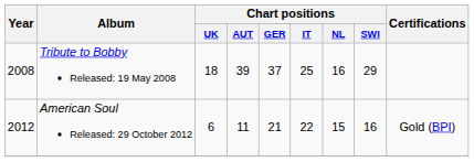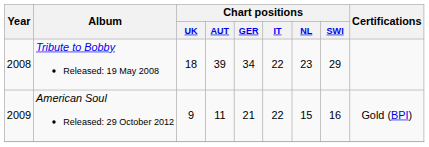 <table class="wikitable">
 <tr>
 <th rowspan="2">Year</th>
 <th rowspan="2">Album</th>
 <th colspan="6">Chart positions</th>
 <th rowspan="2">Certifications</th>
 </tr>
 <tr>
 <th width="35" align="center"><small><a href='#'>UK</a></small><br></th>
 <th width="35" align="center"><small><a href='#'>AUT</a></small><br></th>
 <th width="35" align="center"><small><a href='#'>GER</a></small><br></th>
 <th width="35" align="center"><small><a href='#'>IT</a></small><br></th>
 <th width="35" align="center"><small><a href='#'>NL</a></small><br></th>
 <th width="35" align="center"><small><a href='#'>SWI</a></small><br></th>
 </tr>
 <tr>
 <td>2008</td>
 <td><em><a href='#'>Tribute to Bobby</a></em><br><ul><li><small>Released: 19 May 2008 </small></li></ul></td>
 <td align="center">18</td>
 <td align="center">39</td>
-<td align="center">37</td>
-<td align="center">25</td>
-<td align="center">16</td>
+<td align="center">34</td>
+<td align="center">22</td>
+<td align="center">23</td>
 <td align="center">29</td>
 <td align="center"></td>
 </tr>
 <tr>
-<td>2012</td>
+<td>2009</td>
 <td><em>American Soul</em><br><ul><li><small>Released: 29 October 2012 </small></li></ul></td>
-<td align="center">6</td>
+<td align="center">9</td>
 <td align="center">11</td>
 <td align="center">21</td>
 <td align="center">22</td>
 <td align="center">15</td>
 <td align="center">16</td>
 <td align="center">Gold (<a href='#'>BPI</a>)</td>
 </tr>
 <tr>
 </tr>
 </table>
